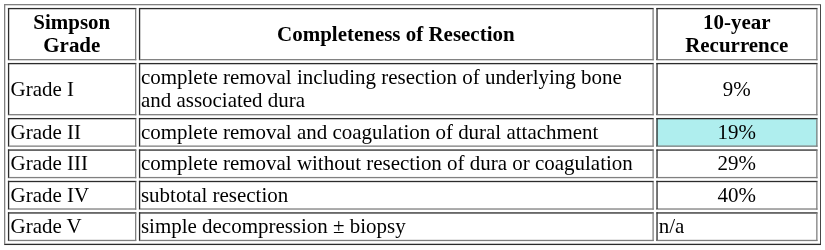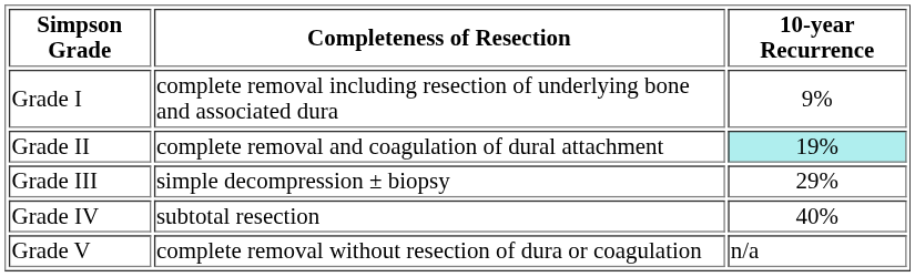 <table border="1" style="margin:1em auto;">
 <tr>
 <th>Simpson Grade</th>
 <th>Completeness of Resection</th>
 <th>10-year Recurrence</th>
 </tr>
 <tr>
 <td>Grade I</td>
 <td>complete removal including resection of underlying bone and associated dura</td>
 <td style="text-align:center;">9%</td>
 </tr>
 <tr>
 <td>Grade II</td>
 <td>complete removal and coagulation of dural attachment</td>
 <td style="background: paleturquoise; text-align:center;">19%</td>
 </tr>
 <tr>
 <td>Grade III</td>
-<td>complete removal without resection of dura or coagulation</td>
+<td>simple decompression ± biopsy</td>
 <td style="text-align:center;">29%</td>
 </tr>
 <tr>
 <td>Grade IV</td>
 <td>subtotal resection</td>
 <td style="text-align:center;">40%</td>
 </tr>
 <tr>
 <td>Grade V</td>
-<td>simple decompression ± biopsy</td>
+<td>complete removal without resection of dura or coagulation</td>
 <td>n/a</td>
 </tr>
 </table>
